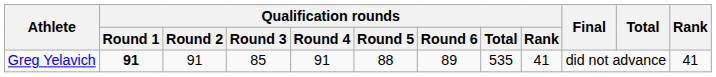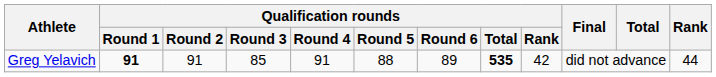 <table class="wikitable" style="font-size:90%">
 <tr>
 <th rowspan=2>Athlete</th>
 <th colspan=8>Qualification rounds</th>
 <th rowspan=2>Final</th>
 <th rowspan=2>Total</th>
 <th rowspan=2>Rank</th>
 </tr>
 <tr>
 <th>Round 1</th>
 <th>Round 2</th>
 <th>Round 3</th>
 <th>Round 4</th>
 <th>Round 5</th>
 <th>Round 6</th>
 <th>Total</th>
 <th>Rank</th>
 </tr>
 <tr align=center>
 <td align=left><a href='#'>Greg Yelavich</a></td>
 <td><strong>91</strong></td>
 <td>91</td>
 <td>85</td>
 <td>91</td>
 <td>88</td>
 <td>89</td>
-<td>535</td>
-<td>41</td>
+<td><strong>535</strong></td>
+<td>42</td>
 <td colspan=2>did not advance</td>
-<td>41</td>
+<td>44</td>
 </tr>
 </table>
